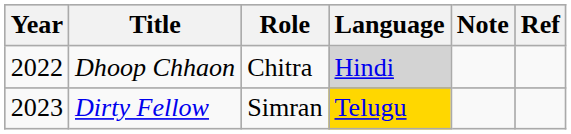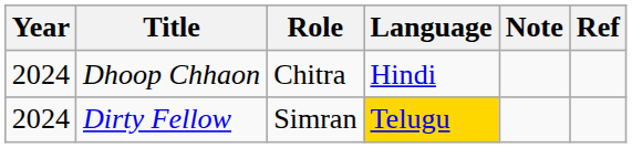 <table class="wikitable">
 <tr>
 <th>Year</th>
 <th>Title</th>
 <th>Role</th>
 <th>Language</th>
 <th>Note</th>
 <th>Ref</th>
 </tr>
 <tr>
-<td>2022</td>
+<td>2024</td>
 <td><em>Dhoop Chhaon</em></td>
 <td>Chitra</td>
-<td style="background: lightgrey;"><a href='#'>Hindi</a></td>
+<td><a href='#'>Hindi</a></td>
 <td></td>
 <td></td>
 </tr>
 <tr>
-<td>2023</td>
+<td>2024</td>
 <td><em><a href='#'>Dirty Fellow</a></em></td>
 <td>Simran</td>
 <td style="background: gold;"><a href='#'>Telugu</a></td>
 <td></td>
 <td></td>
 </tr>
 </table>
